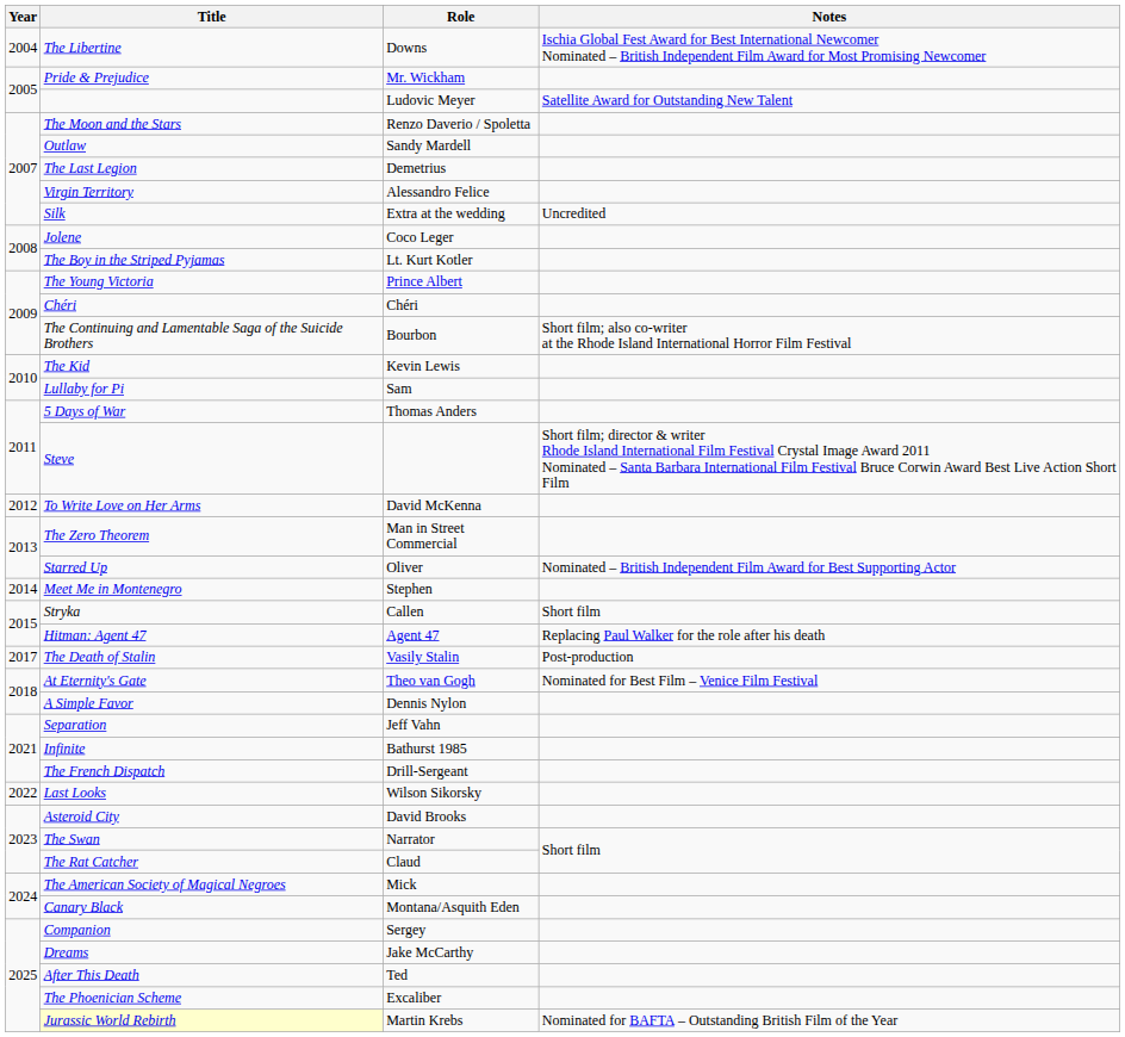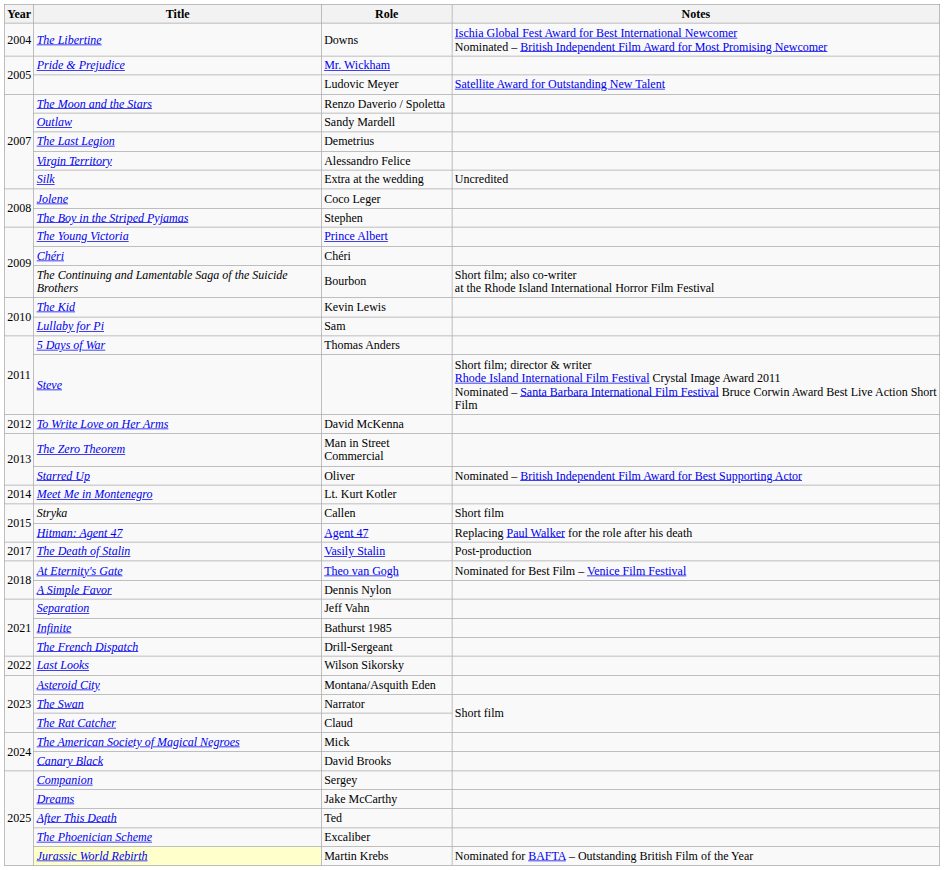 <table class="wikitable sortable">
 <tr>
 <th>Year</th>
 <th>Title</th>
 <th>Role</th>
 <th>Notes</th>
 </tr>
 <tr>
 <td>2004</td>
 <td><em><a href='#'>The Libertine</a></em></td>
 <td>Downs</td>
 <td><a href='#'>Ischia Global Fest Award for Best International Newcomer</a><br>Nominated – <a href='#'>British Independent Film Award for Most Promising Newcomer</a></td>
 </tr>
 <tr>
 <td rowspan=2>2005</td>
 <td><em><a href='#'>Pride & Prejudice</a></em></td>
 <td><a href='#'>Mr. Wickham</a></td>
 <td></td>
 </tr>
 <tr>
 <td></td>
 <td>Ludovic Meyer</td>
 <td><a href='#'>Satellite Award for Outstanding New Talent</a></td>
 </tr>
 <tr>
 <td rowspan=5>2007</td>
 <td><em><a href='#'>The Moon and the Stars</a></em></td>
 <td>Renzo Daverio / Spoletta</td>
 <td></td>
 </tr>
 <tr>
 <td><em><a href='#'>Outlaw</a></em></td>
 <td>Sandy Mardell</td>
 <td></td>
 </tr>
 <tr>
 <td><em><a href='#'>The Last Legion</a></em></td>
 <td>Demetrius</td>
 <td></td>
 </tr>
 <tr>
 <td><em><a href='#'>Virgin Territory</a></em></td>
 <td>Alessandro Felice</td>
 <td></td>
 </tr>
 <tr>
 <td><em><a href='#'>Silk</a></em></td>
 <td>Extra at the wedding</td>
 <td>Uncredited</td>
 </tr>
 <tr>
 <td rowspan=2>2008</td>
 <td><em><a href='#'>Jolene</a></em></td>
 <td>Coco Leger</td>
 <td></td>
 </tr>
 <tr>
 <td><em><a href='#'>The Boy in the Striped Pyjamas</a></em></td>
-<td>Lt. Kurt Kotler</td>
+<td>Stephen</td>
 <td></td>
 </tr>
 <tr>
 <td rowspan=3>2009</td>
 <td><em><a href='#'>The Young Victoria</a></em></td>
 <td><a href='#'>Prince Albert</a></td>
 <td></td>
 </tr>
 <tr>
 <td><em><a href='#'>Chéri</a></em></td>
 <td>Chéri</td>
 <td></td>
 </tr>
 <tr>
 <td><em>The Continuing and Lamentable Saga of the Suicide Brothers</em></td>
 <td>Bourbon</td>
 <td>Short film; also co-writer<br> at the Rhode Island International Horror Film Festival</td>
 </tr>
 <tr>
 <td rowspan=2>2010</td>
 <td><em><a href='#'>The Kid</a></em></td>
 <td>Kevin Lewis</td>
 <td></td>
 </tr>
 <tr>
 <td><em><a href='#'>Lullaby for Pi</a></em></td>
 <td>Sam</td>
 <td></td>
 </tr>
 <tr>
 <td rowspan=2>2011</td>
 <td><em><a href='#'>5 Days of War</a></em></td>
 <td>Thomas Anders</td>
 <td></td>
 </tr>
 <tr>
 <td><em><a href='#'>Steve</a></em></td>
 <td></td>
 <td>Short film; director & writer<br><a href='#'>Rhode Island International Film Festival</a> Crystal Image Award 2011<br>Nominated – <a href='#'>Santa Barbara International Film Festival</a> Bruce Corwin Award Best Live Action Short Film</td>
 </tr>
 <tr>
 <td>2012</td>
 <td><em><a href='#'>To Write Love on Her Arms</a></em></td>
 <td>David McKenna</td>
 <td></td>
 </tr>
 <tr>
 <td rowspan=2>2013</td>
 <td><em><a href='#'>The Zero Theorem</a></em></td>
 <td>Man in Street Commercial</td>
 <td></td>
 </tr>
 <tr>
 <td><em><a href='#'>Starred Up</a></em></td>
 <td>Oliver</td>
 <td>Nominated – <a href='#'>British Independent Film Award for Best Supporting Actor</a></td>
 </tr>
 <tr>
 <td>2014</td>
 <td><em><a href='#'>Meet Me in Montenegro</a></em></td>
-<td>Stephen</td>
+<td>Lt. Kurt Kotler</td>
 <td></td>
 </tr>
 <tr>
 <td rowspan=2>2015</td>
 <td><em>Stryka</em></td>
 <td>Callen</td>
 <td>Short film</td>
 </tr>
 <tr>
 <td><em><a href='#'>Hitman: Agent 47</a></em></td>
 <td><a href='#'>Agent 47</a></td>
 <td>Replacing <a href='#'>Paul Walker</a> for the role after his death</td>
 </tr>
 <tr>
 <td>2017</td>
 <td><em><a href='#'>The Death of Stalin</a></em></td>
 <td><a href='#'>Vasily Stalin</a></td>
 <td>Post-production</td>
 </tr>
 <tr>
 <td rowspan=2>2018</td>
 <td><em><a href='#'>At Eternity's Gate</a></em></td>
 <td><a href='#'>Theo van Gogh</a></td>
 <td>Nominated for Best Film – <a href='#'>Venice Film Festival</a></td>
 </tr>
 <tr>
 <td><em><a href='#'>A Simple Favor</a></em></td>
 <td>Dennis Nylon</td>
 <td></td>
 </tr>
 <tr>
 <td rowspan=3>2021</td>
 <td><em><a href='#'>Separation</a></em></td>
 <td>Jeff Vahn</td>
 <td></td>
 </tr>
 <tr>
 <td><em><a href='#'>Infinite</a></em></td>
 <td>Bathurst 1985</td>
 <td></td>
 </tr>
 <tr>
 <td><em><a href='#'>The French Dispatch</a></em></td>
 <td>Drill-Sergeant</td>
 <td></td>
 </tr>
 <tr>
 <td>2022</td>
 <td><em><a href='#'>Last Looks</a></em></td>
 <td>Wilson Sikorsky</td>
 <td></td>
 </tr>
 <tr>
 <td rowspan="3">2023</td>
 <td><em><a href='#'>Asteroid City</a></em></td>
-<td>David Brooks</td>
+<td>Montana/Asquith Eden</td>
 <td></td>
 </tr>
 <tr>
 <td><em><a href='#'>The Swan</a></em></td>
 <td>Narrator</td>
 <td rowspan="2">Short film</td>
 </tr>
 <tr>
 <td><em><a href='#'>The Rat Catcher</a></em></td>
 <td>Claud</td>
 </tr>
 <tr>
 <td rowspan="2">2024</td>
 <td><em><a href='#'>The American Society of Magical Negroes</a></em></td>
 <td>Mick</td>
 <td></td>
 </tr>
 <tr>
 <td><em><a href='#'>Canary Black</a></em></td>
-<td>Montana/Asquith Eden</td>
+<td>David Brooks</td>
 <td></td>
 </tr>
 <tr>
 <td rowspan="5">2025</td>
 <td><em><a href='#'>Companion</a></em></td>
 <td>Sergey</td>
 <td></td>
 </tr>
 <tr>
 <td><em><a href='#'>Dreams</a></em></td>
 <td>Jake McCarthy</td>
 <td></td>
 </tr>
 <tr>
 <td><em><a href='#'>After This Death</a></em></td>
 <td>Ted</td>
 <td></td>
 </tr>
 <tr>
 <td><em><a href='#'>The Phoenician Scheme</a></em></td>
 <td>Excaliber</td>
 <td></td>
 </tr>
 <tr>
 <td style="background:#FFFFCC;"><em><a href='#'>Jurassic World Rebirth</a></em> </td>
 <td>Martin Krebs</td>
 <td>Nominated for <a href='#'>BAFTA</a> – Outstanding British Film of the Year</td>
 </tr>
 </table>
